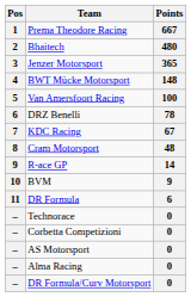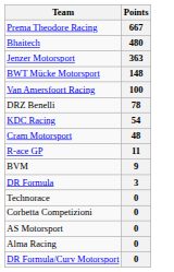 <table class="wikitable" style="font-size: 85%;">
 <tr>
-<th>Pos</th>
 <th>Team</th>
 <th>Points</th>
 </tr>
 <tr>
-<th>1</th>
 <td> <a href='#'>Prema Theodore Racing</a></td>
 <th>667</th>
 </tr>
 <tr>
-<th>2</th>
 <td> <a href='#'>Bhaitech</a></td>
 <th>480</th>
 </tr>
 <tr>
-<th>3</th>
 <td> <a href='#'>Jenzer Motorsport</a></td>
-<th>365</th>
+<th>363</th>
 </tr>
 <tr>
-<th>4</th>
 <td> <a href='#'>BWT Mücke Motorsport</a></td>
 <th>148</th>
 </tr>
 <tr>
-<th>5</th>
 <td> <a href='#'>Van Amersfoort Racing</a></td>
 <th>100</th>
 </tr>
 <tr>
-<th>6</th>
 <td> DRZ Benelli</td>
 <th>78</th>
 </tr>
 <tr>
-<th>7</th>
 <td> <a href='#'>KDC Racing</a></td>
-<th>67</th>
+<th>54</th>
 </tr>
 <tr>
-<th>8</th>
 <td> <a href='#'>Cram Motorsport</a></td>
 <th>48</th>
 </tr>
 <tr>
-<th>9</th>
 <td> <a href='#'>R-ace GP</a></td>
-<th>14</th>
+<th>11</th>
 </tr>
 <tr>
-<th>10</th>
 <td> BVM</td>
 <th>9</th>
 </tr>
 <tr>
-<th>11</th>
 <td> <a href='#'>DR Formula</a></td>
-<th>6</th>
+<th>3</th>
 </tr>
 <tr>
-<th>–</th>
 <td> Technorace</td>
 <th>0</th>
 </tr>
 <tr>
-<th>–</th>
 <td> Corbetta Competizioni</td>
 <th>0</th>
 </tr>
 <tr>
-<th>–</th>
 <td> AS Motorsport</td>
 <th>0</th>
 </tr>
 <tr>
-<th>–</th>
 <td> Alma Racing</td>
 <th>0</th>
 </tr>
 <tr>
-<th>–</th>
 <td nowrap> <a href='#'>DR Formula/Curv Motorsport</a></td>
 <th>0</th>
 </tr>
 </table>
